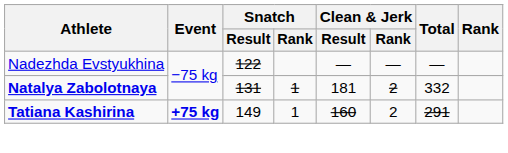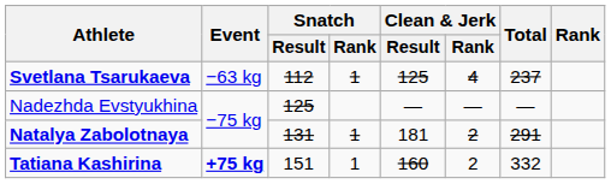 <table class="wikitable" style="font-size:90%">
 <tr>
 <th rowspan="2">Athlete</th>
 <th rowspan="2">Event</th>
 <th colspan="2">Snatch</th>
 <th colspan="2">Clean & Jerk</th>
 <th rowspan="2">Total</th>
 <th rowspan="2">Rank</th>
 </tr>
 <tr style="font-size:95%">
 <th>Result</th>
 <th>Rank</th>
 <th>Result</th>
 <th>Rank</th>
 </tr>
 <tr align=center>
+<td align=left><strong><a href='#'>Svetlana Tsarukaeva</a></strong></td>
+<td align=left><a href='#'>−63 kg</a></td>
+<td><s>112</s></td>
+<td><s>1</s></td>
+<td><s>125</s></td>
+<td><s>4</s></td>
+<td><s>237</s></td>
+<td></td>
+</tr>
+<tr align=center>
 <td align=left><a href='#'>Nadezhda Evstyukhina</a></td>
 <td align=left rowspan=2><a href='#'>−75 kg</a></td>
-<td><s>122</s></td>
+<td><s>125</s></td>
 <td></td>
 <td>—</td>
 <td>—</td>
 <td>—</td>
 <td></td>
 </tr>
 <tr align=center>
 <td align=left><strong><a href='#'>Natalya Zabolotnaya</a></strong></td>
 <td><s>131 </s></td>
 <td><s>1</s></td>
 <td>181</td>
 <td><s>2</s></td>
-<td>332</td>
+<td><s>291 </s></td>
 <td></td>
 </tr>
 <tr align=center>
 <td align=left><strong><a href='#'>Tatiana Kashirina</a></strong></td>
 <td align=left><strong><a href='#'>+75 kg</a></strong></td>
-<td>149 </td>
+<td>151 </td>
 <td>1</td>
 <td><s>160</s></td>
 <td>2</td>
-<td><s>291 </s></td>
+<td>332</td>
 <td></td>
 </tr>
 </table>
